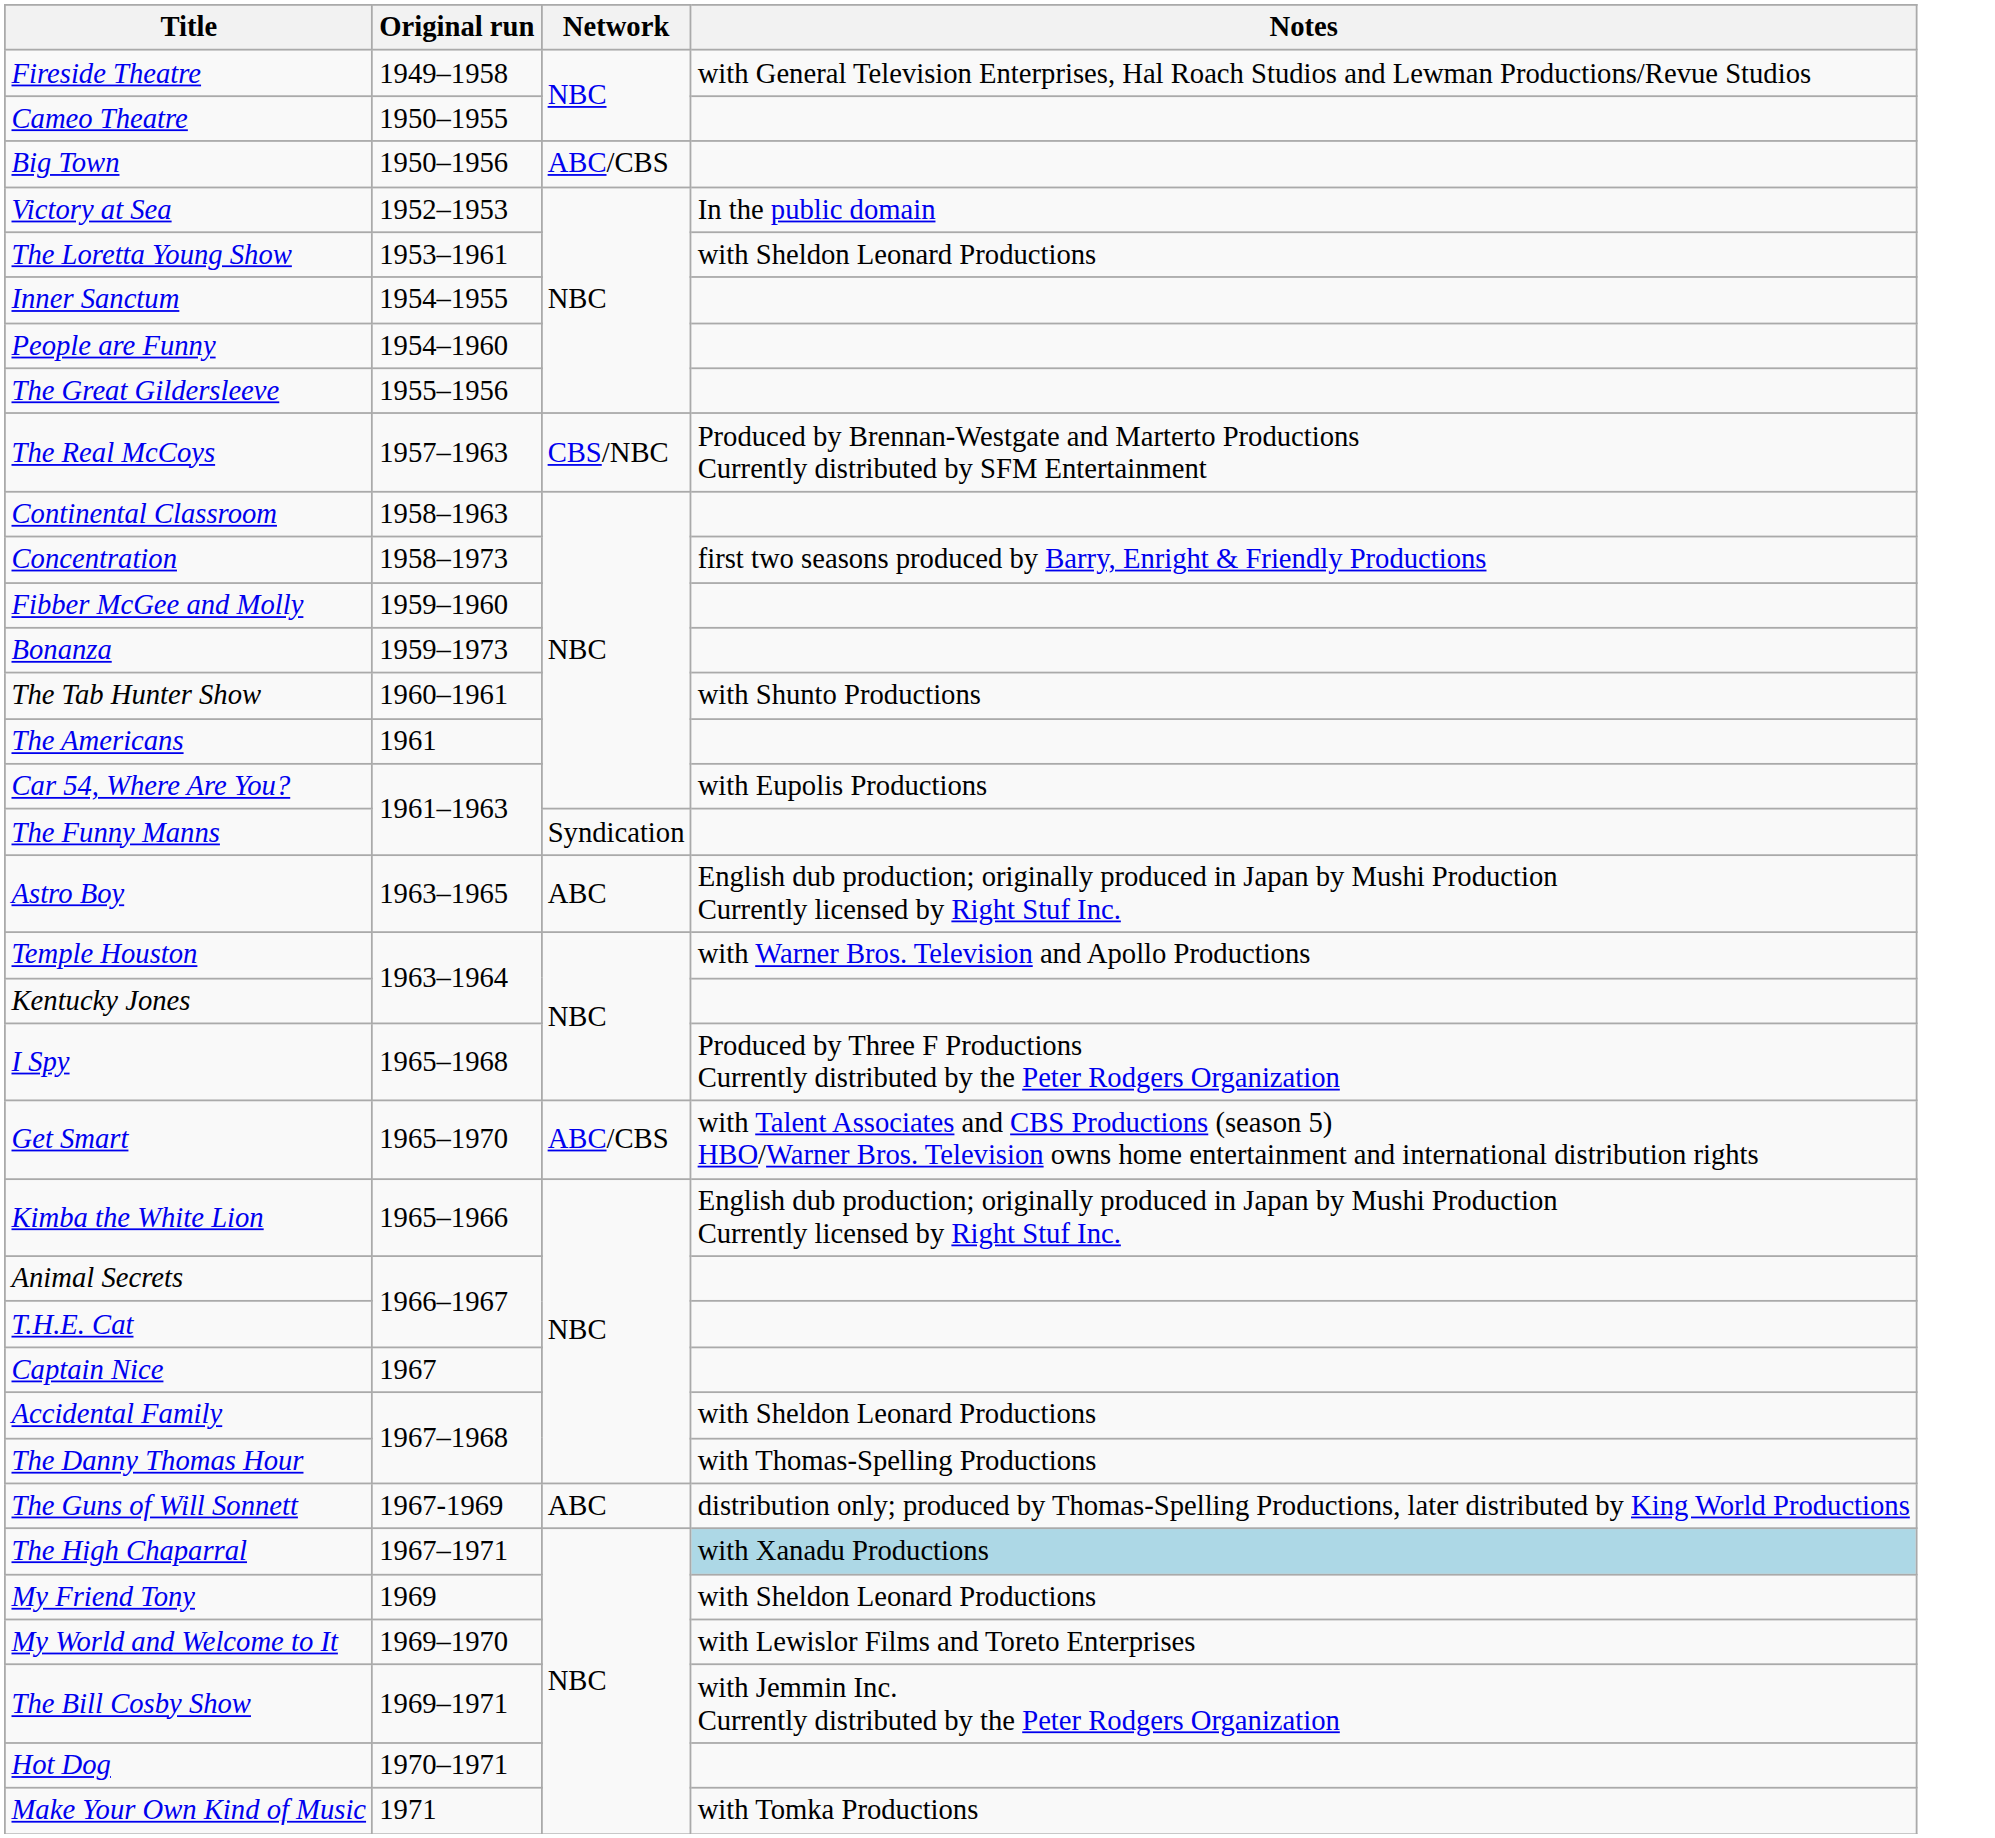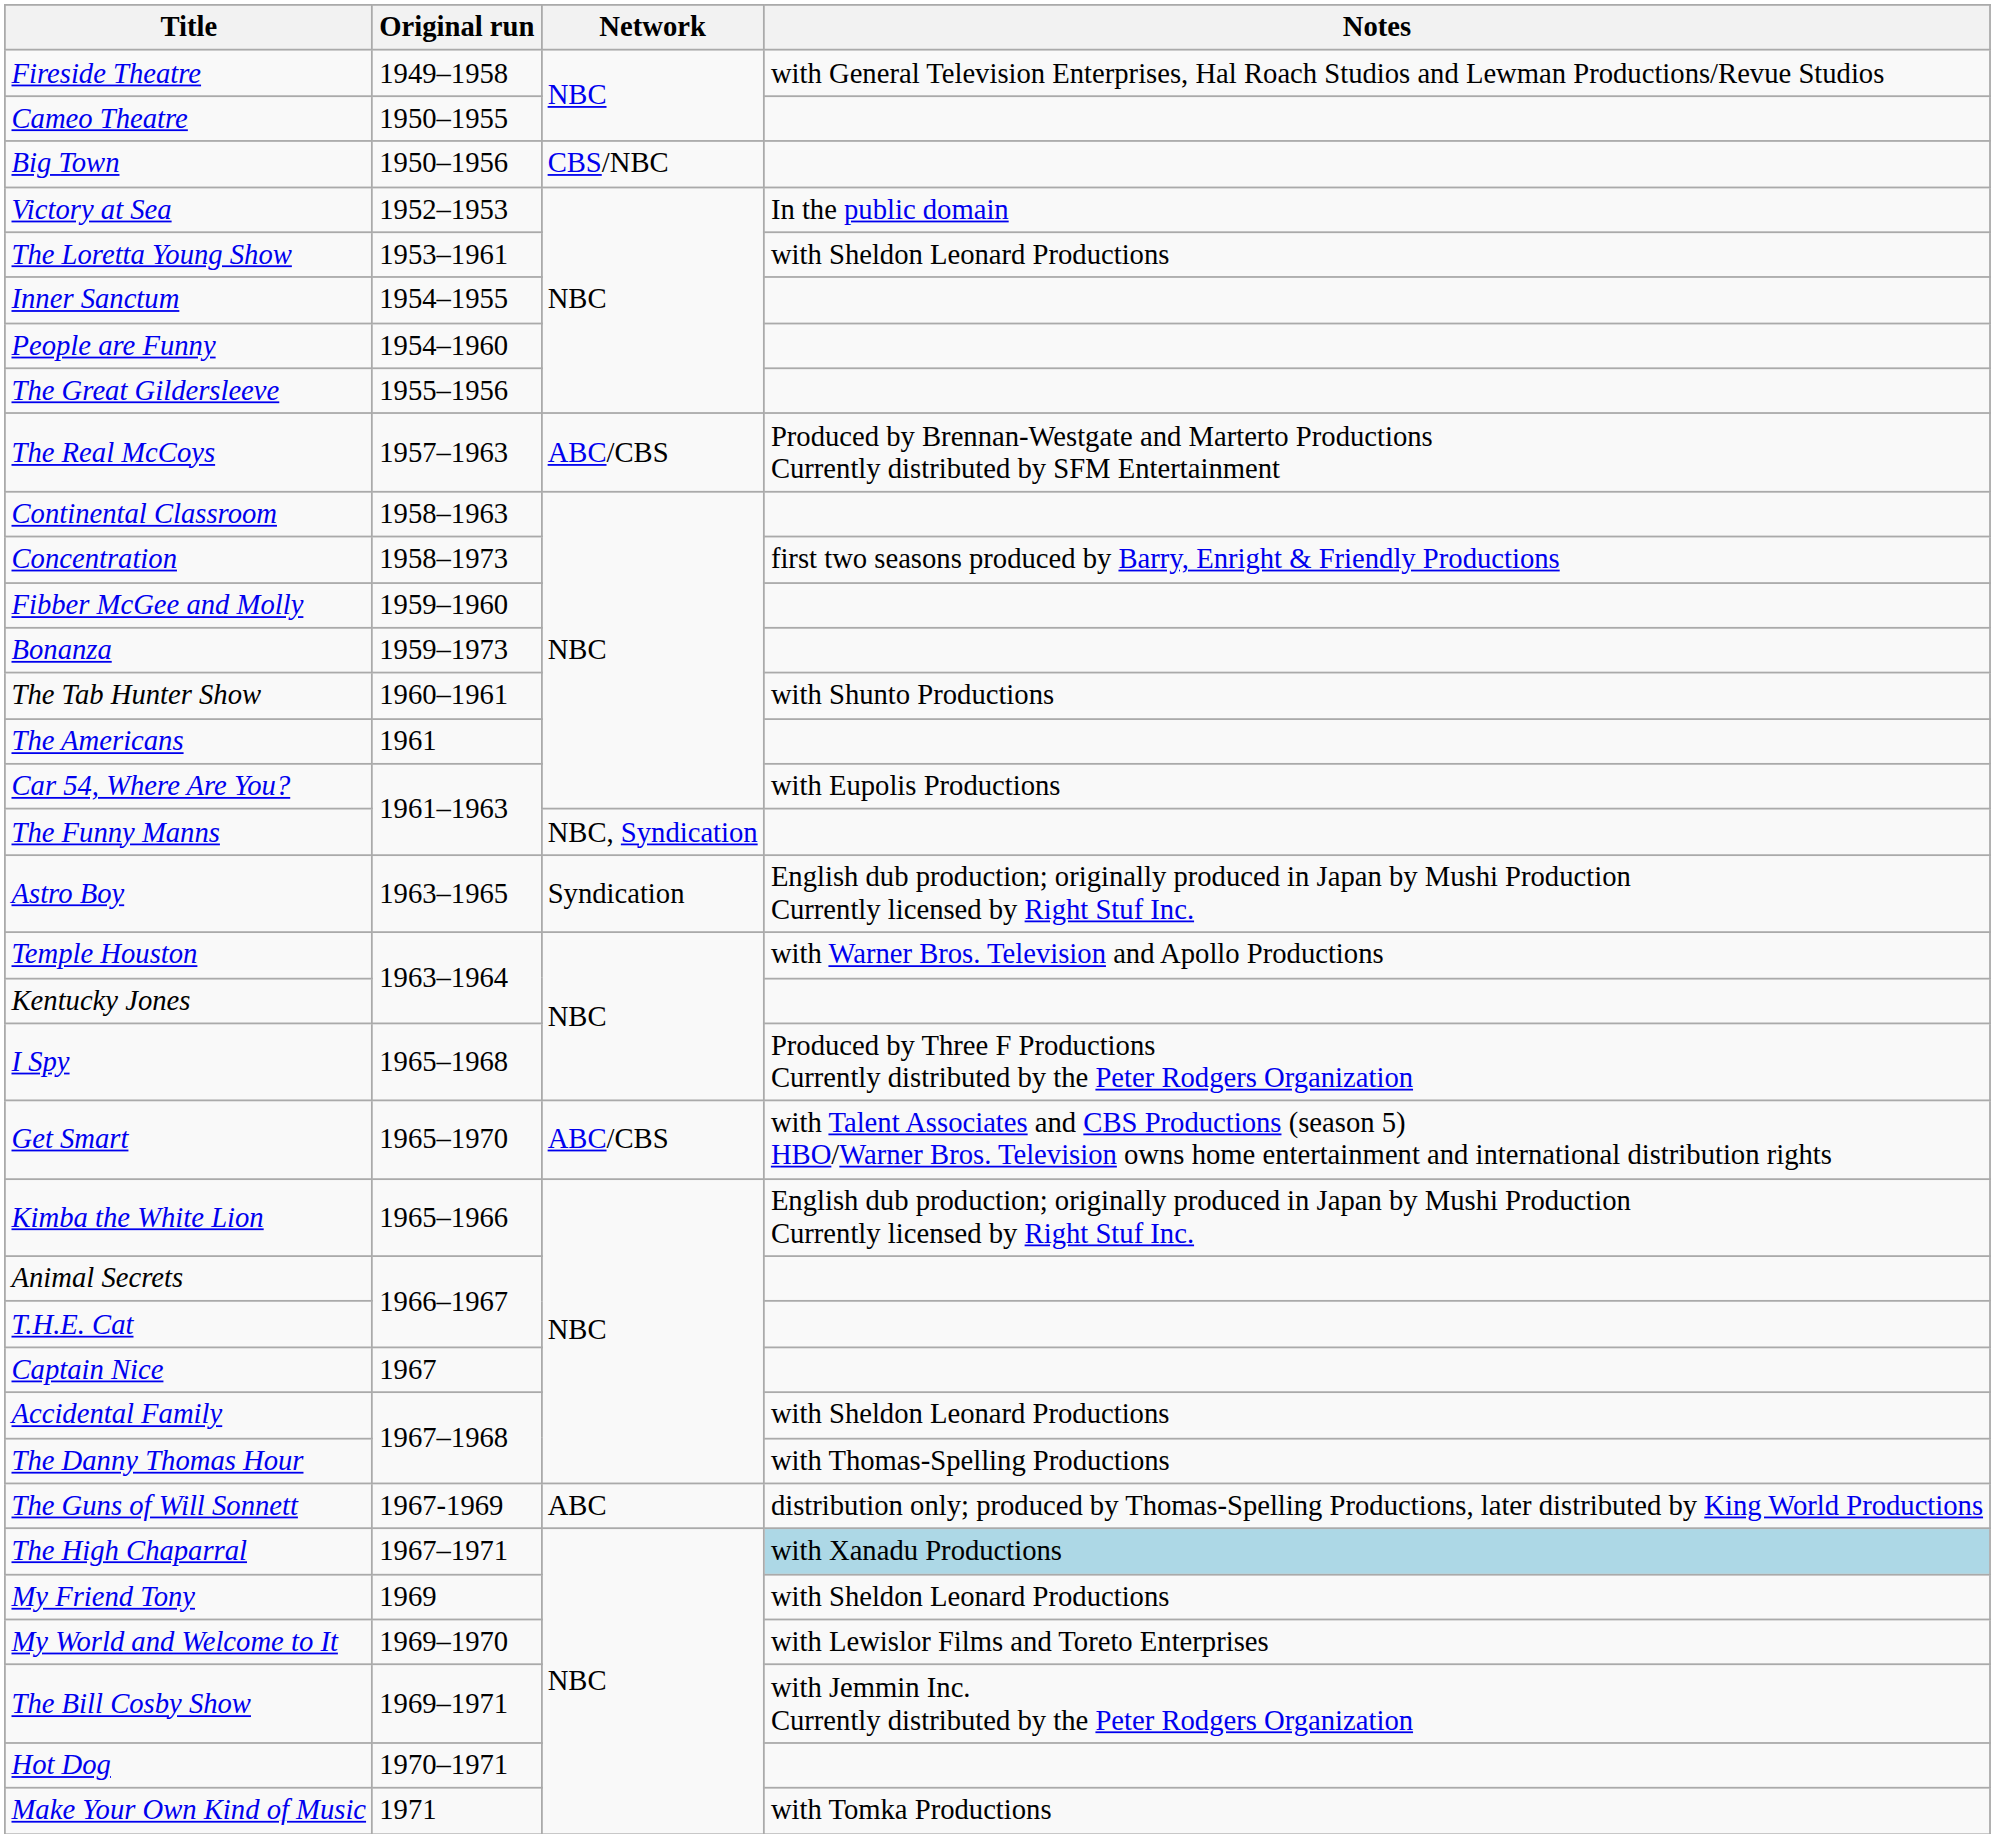 <table class="wikitable sortable">
 <tr>
 <th>Title</th>
 <th>Original run</th>
 <th>Network</th>
 <th>Notes</th>
 </tr>
 <tr>
 <td><em><a href='#'>Fireside Theatre</a></em></td>
 <td>1949–1958</td>
 <td rowspan="2"><a href='#'>NBC</a></td>
 <td>with General Television Enterprises, Hal Roach Studios and Lewman Productions/Revue Studios</td>
 </tr>
 <tr>
 <td><em><a href='#'>Cameo Theatre</a></em></td>
 <td>1950–1955</td>
 <td></td>
 </tr>
 <tr>
 <td><em><a href='#'>Big Town</a></em></td>
 <td>1950–1956</td>
-<td><a href='#'>ABC</a>/CBS</td>
+<td><a href='#'>CBS</a>/NBC</td>
 <td></td>
 </tr>
 <tr>
 <td><em><a href='#'>Victory at Sea</a></em></td>
 <td>1952–1953</td>
 <td rowspan="5">NBC</td>
 <td>In the <a href='#'>public domain</a></td>
 </tr>
 <tr>
 <td><em><a href='#'>The Loretta Young Show</a></em></td>
 <td>1953–1961</td>
 <td>with Sheldon Leonard Productions</td>
 </tr>
 <tr>
 <td><em><a href='#'>Inner Sanctum</a></em></td>
 <td>1954–1955</td>
 <td></td>
 </tr>
 <tr>
 <td><em><a href='#'>People are Funny</a></em></td>
 <td>1954–1960</td>
 <td></td>
 </tr>
 <tr>
 <td><em><a href='#'>The Great Gildersleeve</a></em></td>
 <td>1955–1956</td>
 <td></td>
 </tr>
 <tr>
 <td><em><a href='#'>The Real McCoys</a></em></td>
 <td>1957–1963</td>
-<td><a href='#'>CBS</a>/NBC</td>
+<td><a href='#'>ABC</a>/CBS</td>
 <td>Produced by Brennan-Westgate and Marterto Productions<br>Currently distributed by SFM Entertainment</td>
 </tr>
 <tr>
 <td><em><a href='#'>Continental Classroom</a></em></td>
 <td>1958–1963</td>
 <td rowspan="7">NBC</td>
 <td></td>
 </tr>
 <tr>
 <td><em><a href='#'>Concentration</a></em></td>
 <td>1958–1973</td>
 <td>first two seasons produced by <a href='#'>Barry, Enright & Friendly Productions</a></td>
 </tr>
 <tr>
 <td><em><a href='#'>Fibber McGee and Molly</a></em></td>
 <td>1959–1960</td>
 <td></td>
 </tr>
 <tr>
 <td><em><a href='#'>Bonanza</a></em></td>
 <td>1959–1973</td>
 <td></td>
 </tr>
 <tr>
 <td><em>The Tab Hunter Show</em></td>
 <td>1960–1961</td>
 <td>with Shunto Productions</td>
 </tr>
 <tr>
 <td><em><a href='#'>The Americans</a></em></td>
 <td>1961</td>
 <td></td>
 </tr>
 <tr>
 <td><em><a href='#'>Car 54, Where Are You?</a></em></td>
 <td rowspan="2">1961–1963</td>
 <td>with Eupolis Productions</td>
 </tr>
 <tr>
 <td><em><a href='#'>The Funny Manns</a></em></td>
-<td>Syndication</td>
+<td>NBC, <a href='#'>Syndication</a></td>
 <td></td>
 </tr>
 <tr>
 <td><em><a href='#'>Astro Boy</a></em></td>
 <td>1963–1965</td>
-<td>ABC</td>
+<td>Syndication</td>
 <td>English dub production; originally produced in Japan by Mushi Production<br>Currently licensed by <a href='#'>Right Stuf Inc.</a></td>
 </tr>
 <tr>
 <td><em><a href='#'>Temple Houston</a></em></td>
 <td rowspan="2">1963–1964</td>
 <td rowspan="3">NBC</td>
 <td>with <a href='#'>Warner Bros. Television</a> and Apollo Productions</td>
 </tr>
 <tr>
 <td><em>Kentucky Jones</em></td>
 <td></td>
 </tr>
 <tr>
 <td><em><a href='#'>I Spy</a></em></td>
 <td>1965–1968</td>
 <td>Produced by Three F Productions<br>Currently distributed by the <a href='#'>Peter Rodgers Organization</a></td>
 </tr>
 <tr>
 <td><em><a href='#'>Get Smart</a></em></td>
 <td>1965–1970</td>
 <td><a href='#'>ABC</a>/CBS</td>
 <td>with <a href='#'>Talent Associates</a> and <a href='#'>CBS Productions</a> (season 5)<br><a href='#'>HBO</a>/<a href='#'>Warner Bros. Television</a> owns home entertainment and international distribution rights</td>
 </tr>
 <tr>
 <td><em><a href='#'>Kimba the White Lion</a></em></td>
 <td>1965–1966</td>
 <td rowspan="6">NBC</td>
 <td>English dub production; originally produced in Japan by Mushi Production <br>Currently licensed by <a href='#'>Right Stuf Inc.</a></td>
 </tr>
 <tr>
 <td><em>Animal Secrets</em></td>
 <td rowspan="2">1966–1967</td>
 <td></td>
 </tr>
 <tr>
 <td><em><a href='#'>T.H.E. Cat</a></em></td>
 <td></td>
 </tr>
 <tr>
 <td><em><a href='#'>Captain Nice</a></em></td>
 <td>1967</td>
 <td></td>
 </tr>
 <tr>
 <td><em><a href='#'>Accidental Family</a></em></td>
 <td rowspan="2">1967–1968</td>
 <td>with Sheldon Leonard Productions</td>
 </tr>
 <tr>
 <td><em><a href='#'>The Danny Thomas Hour</a></em></td>
 <td>with Thomas-Spelling Productions</td>
 </tr>
 <tr>
 <td><em><a href='#'>The Guns of Will Sonnett</a></em></td>
 <td>1967-1969</td>
 <td>ABC</td>
 <td>distribution only; produced by Thomas-Spelling Productions, later distributed by <a href='#'>King World Productions</a></td>
 </tr>
 <tr>
 <td><em><a href='#'>The High Chaparral</a></em></td>
 <td>1967–1971</td>
 <td rowspan="6">NBC</td>
 <td style="background: lightblue;">with Xanadu Productions</td>
 </tr>
 <tr>
 <td><em><a href='#'>My Friend Tony</a></em></td>
 <td>1969</td>
 <td>with Sheldon Leonard Productions</td>
 </tr>
 <tr>
 <td><em><a href='#'>My World and Welcome to It</a></em></td>
 <td>1969–1970</td>
 <td>with Lewislor Films and Toreto Enterprises</td>
 </tr>
 <tr>
 <td><em><a href='#'>The Bill Cosby Show</a></em></td>
 <td>1969–1971</td>
 <td>with Jemmin Inc.<br>Currently distributed by the <a href='#'>Peter Rodgers Organization</a></td>
 </tr>
 <tr>
 <td><em><a href='#'>Hot Dog</a></em></td>
 <td>1970–1971</td>
 <td></td>
 </tr>
 <tr>
 <td><em><a href='#'>Make Your Own Kind of Music</a></em></td>
 <td>1971</td>
 <td>with Tomka Productions</td>
 </tr>
 </table>
